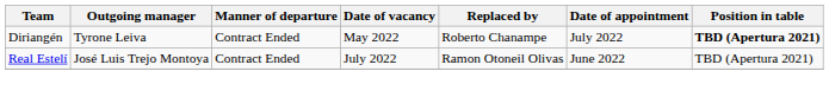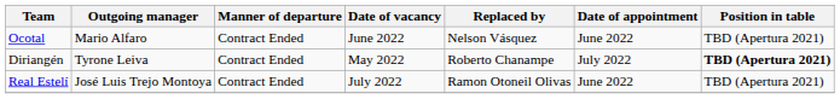 <table class="wikitable">
 <tr>
 <th>Team</th>
 <th>Outgoing manager</th>
 <th>Manner of departure</th>
 <th>Date of vacancy</th>
 <th>Replaced by</th>
 <th>Date of appointment</th>
 <th>Position in table</th>
+</tr>
+<tr>
+<td><a href='#'>Ocotal</a></td>
+<td> Mario Alfaro</td>
+<td>Contract Ended</td>
+<td>June 2022</td>
+<td> Nelson Vásquez</td>
+<td>June 2022</td>
+<td>TBD (Apertura 2021)</td>
 </tr>
 <tr>
 <td>Diriangén</td>
 <td> Tyrone Leiva</td>
 <td>Contract Ended</td>
 <td>May 2022</td>
 <td> Roberto Chanampe</td>
 <td>July 2022</td>
 <td><strong>TBD (Apertura 2021)</strong></td>
 </tr>
 <tr>
 <td><a href='#'>Real Estelí</a></td>
 <td> José Luis Trejo Montoya</td>
 <td>Contract Ended</td>
 <td>July 2022</td>
 <td> Ramon Otoneil Olivas</td>
 <td>June 2022</td>
 <td>TBD (Apertura 2021)</td>
 </tr>
 <tr>
 </tr>
 </table>
